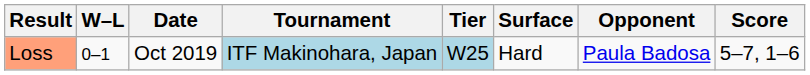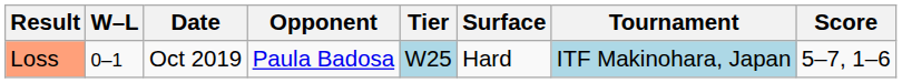 <table class="sortable wikitable">
 <tr>
 <th>Result</th>
 <th class="unsortable">W–L</th>
 <th>Date</th>
-<th>Tournament</th>
+<th>Opponent</th>
 <th>Tier</th>
 <th>Surface</th>
-<th>Opponent</th>
+<th>Tournament</th>
 <th class="unsortable">Score</th>
 </tr>
 <tr>
 <td bgcolor="FFA07A">Loss</td>
 <td><small>0–1</small></td>
 <td>Oct 2019</td>
-<td style="background:lightblue;">ITF Makinohara, Japan</td>
+<td> <a href='#'>Paula Badosa</a></td>
 <td style="background:lightblue;">W25</td>
 <td>Hard</td>
-<td> <a href='#'>Paula Badosa</a></td>
+<td style="background:lightblue;">ITF Makinohara, Japan</td>
 <td>5–7, 1–6</td>
 </tr>
 </table>
